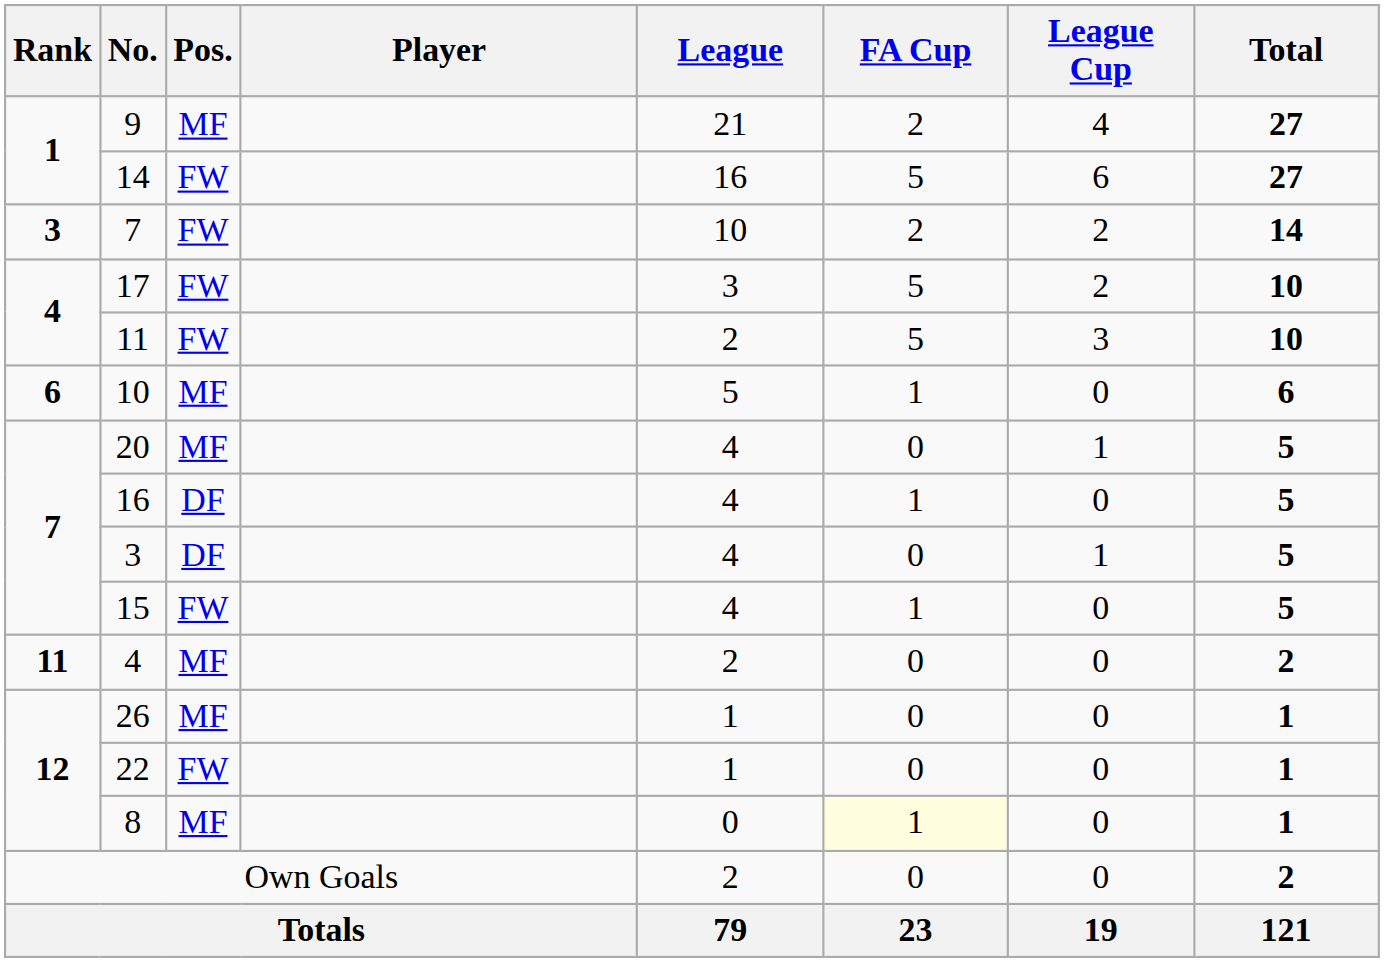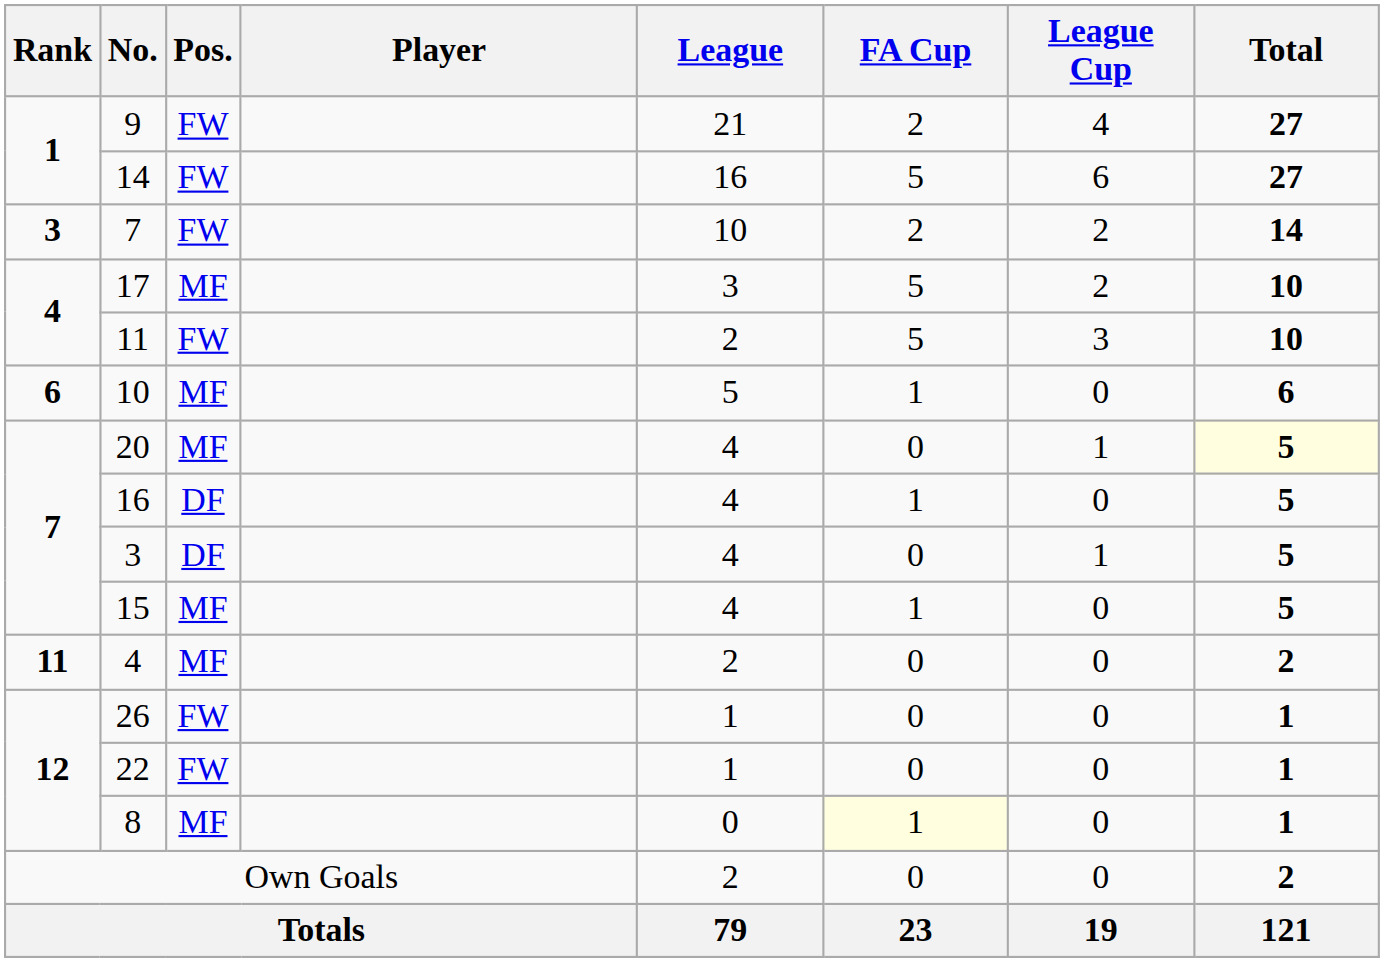 <table class="wikitable sortable alternance" style="text-align:center">
 <tr>
 <th style="width:10px">Rank</th>
 <th style="width:10px">No.</th>
 <th style="width:10px">Pos.</th>
 <th style="width:180px">Player</th>
 <th style="width:80px"><a href='#'>League</a></th>
 <th style="width:80px"><a href='#'>FA Cup</a></th>
 <th style="width:80px"><a href='#'>League Cup</a></th>
 <th style="width:80px">Total</th>
 </tr>
 <tr>
 <td rowspan="2"><strong>1</strong></td>
 <td>9</td>
-<td><a href='#'>MF</a></td>
+<td><a href='#'>FW</a></td>
 <td align="left"></td>
 <td>21</td>
 <td>2</td>
 <td>4</td>
 <td><strong>27</strong></td>
 </tr>
 <tr>
 <td>14</td>
 <td><a href='#'>FW</a></td>
 <td align="left"></td>
 <td>16</td>
 <td>5</td>
 <td>6</td>
 <td><strong>27</strong></td>
 </tr>
 <tr>
 <td><strong>3</strong></td>
 <td>7</td>
 <td><a href='#'>FW</a></td>
 <td align="left"></td>
 <td>10</td>
 <td>2</td>
 <td>2</td>
 <td><strong>14</strong></td>
 </tr>
 <tr>
 <td rowspan="2"><strong>4</strong></td>
 <td>17</td>
-<td><a href='#'>FW</a></td>
+<td><a href='#'>MF</a></td>
 <td align="left"></td>
 <td>3</td>
 <td>5</td>
 <td>2</td>
 <td><strong>10</strong></td>
 </tr>
 <tr>
 <td>11</td>
 <td><a href='#'>FW</a></td>
 <td align="left"></td>
 <td>2</td>
 <td>5</td>
 <td>3</td>
 <td><strong>10</strong></td>
 </tr>
 <tr>
 <td><strong>6</strong></td>
 <td>10</td>
 <td><a href='#'>MF</a></td>
 <td align="left"></td>
 <td>5</td>
 <td>1</td>
 <td>0</td>
 <td><strong>6</strong></td>
 </tr>
 <tr>
 <td rowspan="4"><strong>7</strong></td>
 <td>20</td>
 <td><a href='#'>MF</a></td>
 <td align="left"></td>
 <td>4</td>
 <td>0</td>
 <td>1</td>
-<td><strong>5</strong></td>
+<td style="background: lightyellow;"><strong>5</strong></td>
 </tr>
 <tr>
 <td>16</td>
 <td><a href='#'>DF</a></td>
 <td align="left"></td>
 <td>4</td>
 <td>1</td>
 <td>0</td>
 <td><strong>5</strong></td>
 </tr>
 <tr>
 <td>3</td>
 <td><a href='#'>DF</a></td>
 <td align="left"></td>
 <td>4</td>
 <td>0</td>
 <td>1</td>
 <td><strong>5</strong></td>
 </tr>
 <tr>
 <td>15</td>
-<td><a href='#'>FW</a></td>
+<td><a href='#'>MF</a></td>
 <td align="left"></td>
 <td>4</td>
 <td>1</td>
 <td>0</td>
 <td><strong>5</strong></td>
 </tr>
 <tr>
 <td><strong>11</strong></td>
 <td>4</td>
 <td><a href='#'>MF</a></td>
 <td align="left"></td>
 <td>2</td>
 <td>0</td>
 <td>0</td>
 <td><strong>2</strong></td>
 </tr>
 <tr>
 <td rowspan="3"><strong>12</strong></td>
 <td>26</td>
-<td><a href='#'>MF</a></td>
+<td><a href='#'>FW</a></td>
 <td align="left"></td>
 <td>1</td>
 <td>0</td>
 <td>0</td>
 <td><strong>1</strong></td>
 </tr>
 <tr>
 <td>22</td>
 <td><a href='#'>FW</a></td>
 <td align="left"></td>
 <td>1</td>
 <td>0</td>
 <td>0</td>
 <td><strong>1</strong></td>
 </tr>
 <tr>
 <td>8</td>
 <td><a href='#'>MF</a></td>
 <td align="left"></td>
 <td>0</td>
 <td style="background: lightyellow;">1</td>
 <td>0</td>
 <td><strong>1</strong></td>
 </tr>
 <tr>
 <td colspan=4>Own Goals</td>
 <td>2</td>
 <td>0</td>
 <td>0</td>
 <td><strong>2</strong></td>
 </tr>
 <tr>
 <th colspan=4><strong>Totals</strong></th>
 <th>79</th>
 <th>23</th>
 <th>19</th>
 <th><strong>121</strong></th>
 </tr>
 </table>
